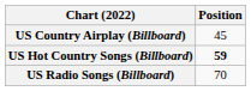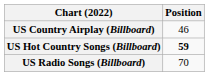 <table class="wikitable sortable plainrowheaders" style="text-align:center">
 <tr>
 <th scope="col">Chart (2022)</th>
 <th scope="col">Position</th>
 </tr>
 <tr>
 <th scope="row">US Country Airplay (<em>Billboard</em>)</th>
-<td>45</td>
+<td>46</td>
 </tr>
 <tr>
 <th scope="row">US Hot Country Songs (<em>Billboard</em>)</th>
 <td><strong>59</strong></td>
 </tr>
 <tr>
 <th scope="row">US Radio Songs (<em>Billboard</em>)</th>
 <td>70</td>
 </tr>
 </table>
